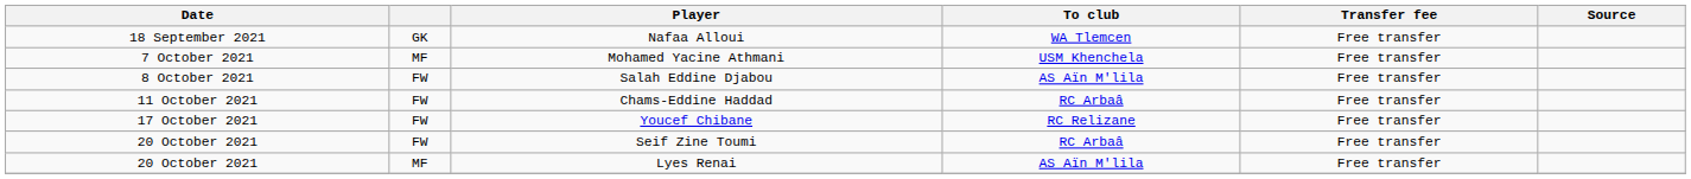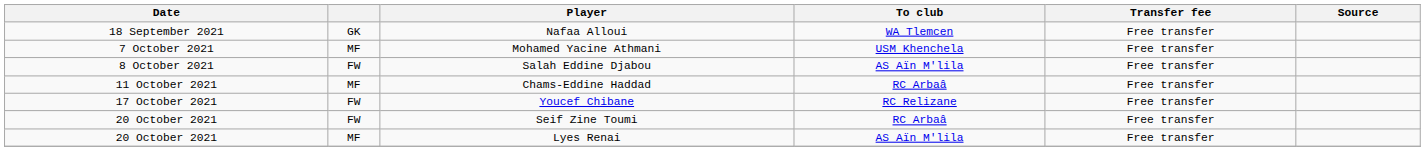 <table class="wikitable sortable" style="width:70%; text-align:center; font-size:85%; text-align:centre;">
 <tr>
 <th>Date</th>
 <th></th>
 <th>Player</th>
 <th>To club</th>
 <th>Transfer fee</th>
 <th>Source</th>
 </tr>
 <tr>
 <td>18 September 2021</td>
 <td>GK</td>
 <td> Nafaa Alloui</td>
 <td><a href='#'>WA Tlemcen</a></td>
 <td>Free transfer</td>
 <td></td>
 </tr>
 <tr>
 <td>7 October 2021</td>
 <td>MF</td>
 <td> Mohamed Yacine Athmani</td>
 <td><a href='#'>USM Khenchela</a></td>
 <td>Free transfer</td>
 <td></td>
 </tr>
 <tr>
 <td>8 October 2021</td>
 <td>FW</td>
 <td> Salah Eddine Djabou</td>
 <td><a href='#'>AS Aïn M'lila</a></td>
 <td>Free transfer</td>
 <td></td>
 </tr>
 <tr>
 <td>11 October 2021</td>
-<td>FW</td>
+<td>MF</td>
 <td> Chams-Eddine Haddad</td>
 <td><a href='#'>RC Arbaâ</a></td>
 <td>Free transfer</td>
 <td></td>
 </tr>
 <tr>
 <td>17 October 2021</td>
 <td>FW</td>
 <td> <a href='#'>Youcef Chibane</a></td>
 <td><a href='#'>RC Relizane</a></td>
 <td>Free transfer</td>
 <td></td>
 </tr>
 <tr>
 <td>20 October 2021</td>
 <td>FW</td>
 <td> Seif Zine Toumi</td>
 <td><a href='#'>RC Arbaâ</a></td>
 <td>Free transfer</td>
 <td></td>
 </tr>
 <tr>
 <td>20 October 2021</td>
 <td>MF</td>
 <td> Lyes Renai</td>
 <td><a href='#'>AS Aïn M'lila</a></td>
 <td>Free transfer</td>
 <td></td>
 </tr>
 <tr>
 </tr>
 </table>
